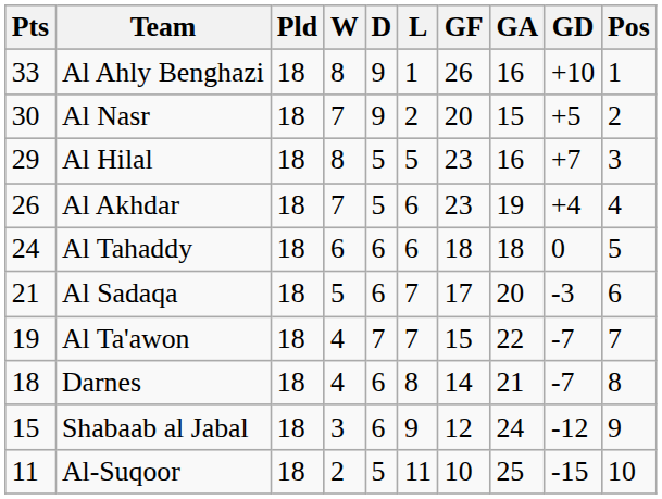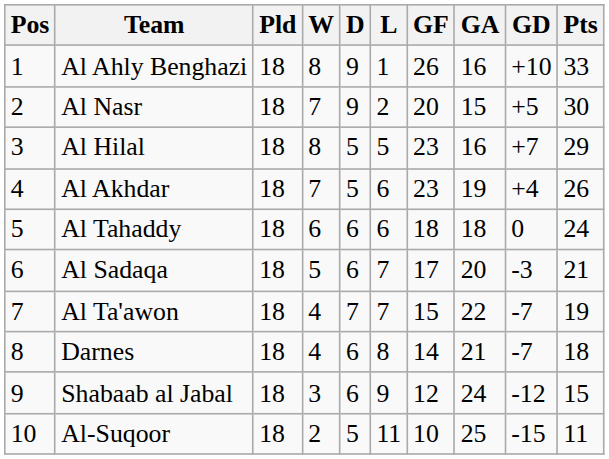 <table class="wikitable">
 <tr>
-<th>Pts</th>
+<th>Pos</th>
 <th>Team</th>
 <th>Pld</th>
 <th>W</th>
 <th>D</th>
 <th>L</th>
 <th>GF</th>
 <th>GA</th>
 <th>GD</th>
-<th>Pos</th>
+<th>Pts</th>
 </tr>
 <tr>
-<td>33</td>
+<td>1</td>
 <td>Al Ahly Benghazi</td>
 <td>18</td>
 <td>8</td>
 <td>9</td>
 <td>1</td>
 <td>26</td>
 <td>16</td>
 <td>+10</td>
-<td>1</td>
+<td>33</td>
 </tr>
 <tr>
-<td>30</td>
+<td>2</td>
 <td>Al Nasr</td>
 <td>18</td>
 <td>7</td>
 <td>9</td>
 <td>2</td>
 <td>20</td>
 <td>15</td>
 <td>+5</td>
-<td>2</td>
+<td>30</td>
 </tr>
 <tr>
-<td>29</td>
+<td>3</td>
 <td>Al Hilal</td>
 <td>18</td>
 <td>8</td>
 <td>5</td>
 <td>5</td>
 <td>23</td>
 <td>16</td>
 <td>+7</td>
-<td>3</td>
+<td>29</td>
 </tr>
 <tr>
-<td>26</td>
+<td>4</td>
 <td>Al Akhdar</td>
 <td>18</td>
 <td>7</td>
 <td>5</td>
 <td>6</td>
 <td>23</td>
 <td>19</td>
 <td>+4</td>
-<td>4</td>
+<td>26</td>
 </tr>
 <tr>
-<td>24</td>
+<td>5</td>
 <td>Al Tahaddy</td>
 <td>18</td>
 <td>6</td>
 <td>6</td>
 <td>6</td>
 <td>18</td>
 <td>18</td>
 <td>0</td>
-<td>5</td>
+<td>24</td>
 </tr>
 <tr>
-<td>21</td>
+<td>6</td>
 <td>Al Sadaqa</td>
 <td>18</td>
 <td>5</td>
 <td>6</td>
 <td>7</td>
 <td>17</td>
 <td>20</td>
 <td>-3</td>
-<td>6</td>
+<td>21</td>
 </tr>
 <tr>
-<td>19</td>
+<td>7</td>
 <td>Al Ta'awon</td>
 <td>18</td>
 <td>4</td>
 <td>7</td>
 <td>7</td>
 <td>15</td>
 <td>22</td>
 <td>-7</td>
-<td>7</td>
+<td>19</td>
 </tr>
 <tr>
-<td>18</td>
+<td>8</td>
 <td>Darnes</td>
 <td>18</td>
 <td>4</td>
 <td>6</td>
 <td>8</td>
 <td>14</td>
 <td>21</td>
 <td>-7</td>
-<td>8</td>
+<td>18</td>
 </tr>
 <tr>
-<td>15</td>
+<td>9</td>
 <td>Shabaab al Jabal</td>
 <td>18</td>
 <td>3</td>
 <td>6</td>
 <td>9</td>
 <td>12</td>
 <td>24</td>
 <td>-12</td>
-<td>9</td>
+<td>15</td>
 </tr>
 <tr>
-<td>11</td>
+<td>10</td>
 <td>Al-Suqoor</td>
 <td>18</td>
 <td>2</td>
 <td>5</td>
 <td>11</td>
 <td>10</td>
 <td>25</td>
 <td>-15</td>
-<td>10</td>
+<td>11</td>
 </tr>
 </table>
